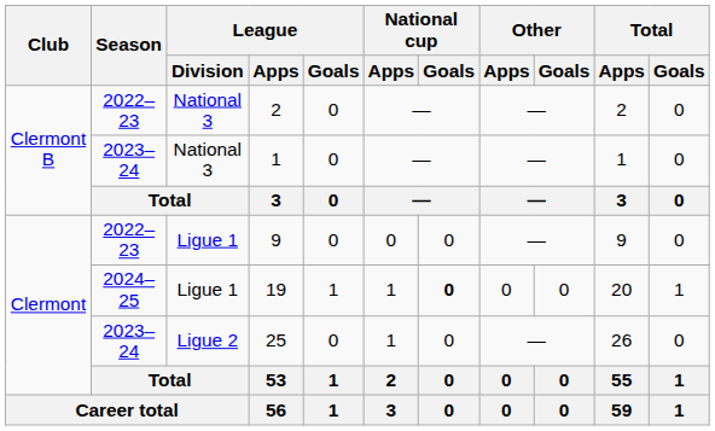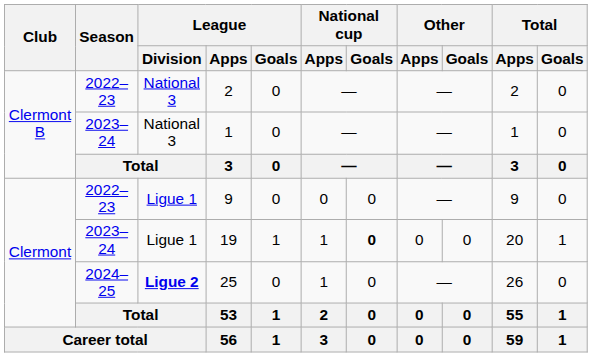 <table class="wikitable" style="text-align:center">
 <tr>
 <th rowspan="2">Club</th>
 <th rowspan="2">Season</th>
 <th colspan="3">League</th>
 <th colspan="2">National cup</th>
 <th colspan="2">Other</th>
 <th colspan="2">Total</th>
 </tr>
 <tr>
 <th>Division</th>
 <th>Apps</th>
 <th>Goals</th>
 <th>Apps</th>
 <th>Goals</th>
 <th>Apps</th>
 <th>Goals</th>
 <th>Apps</th>
 <th>Goals</th>
 </tr>
 <tr>
 <td rowspan="3"><a href='#'>Clermont B</a></td>
 <td><a href='#'>2022–23</a></td>
 <td><a href='#'>National 3</a></td>
 <td>2</td>
 <td>0</td>
 <td colspan="2">—</td>
 <td colspan="2">—</td>
 <td>2</td>
 <td>0</td>
 </tr>
 <tr>
 <td><a href='#'>2023–24</a></td>
 <td>National 3</td>
 <td>1</td>
 <td>0</td>
 <td colspan="2">—</td>
 <td colspan="2">—</td>
 <td>1</td>
 <td>0</td>
 </tr>
 <tr>
 <th colspan="2">Total</th>
 <th>3</th>
 <th>0</th>
 <th colspan="2">—</th>
 <th colspan="2">—</th>
 <th>3</th>
 <th>0</th>
 </tr>
 <tr>
 <td rowspan="4"><a href='#'>Clermont</a></td>
 <td><a href='#'>2022–23</a></td>
 <td><a href='#'>Ligue 1</a></td>
 <td>9</td>
 <td>0</td>
 <td>0</td>
 <td>0</td>
 <td colspan="2">—</td>
 <td>9</td>
 <td>0</td>
 </tr>
 <tr>
-<td><a href='#'>2024–25</a></td>
+<td><a href='#'>2023–24</a></td>
 <td>Ligue 1</td>
 <td>19</td>
 <td>1</td>
 <td>1</td>
 <td><strong>0</strong></td>
 <td>0</td>
 <td>0</td>
 <td>20</td>
 <td>1</td>
 </tr>
 <tr>
-<td><a href='#'>2023–24</a></td>
-<td><a href='#'>Ligue 2</a></td>
+<td><a href='#'>2024–25</a></td>
+<td><strong><a href='#'>Ligue 2</a></strong></td>
 <td>25</td>
 <td>0</td>
 <td>1</td>
 <td>0</td>
 <td colspan="2">—</td>
 <td>26</td>
 <td>0</td>
 </tr>
 <tr>
 <th colspan="2">Total</th>
 <th>53</th>
 <th>1</th>
 <th>2</th>
 <th>0</th>
 <th>0</th>
 <th>0</th>
 <th>55</th>
 <th>1</th>
 </tr>
 <tr>
 <th colspan="3">Career total</th>
 <th>56</th>
 <th>1</th>
 <th>3</th>
 <th>0</th>
 <th>0</th>
 <th>0</th>
 <th>59</th>
 <th>1</th>
 </tr>
 </table>
